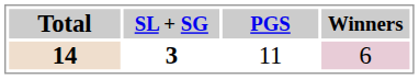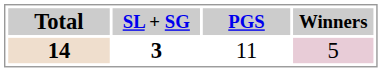 <table style="border: 1px solid #999; background-color:#FFFFFF; line-height:16px; text-align:center">
 <tr>
 <th style="background-color: #ccc;" width="70">Total</th>
 <th style="background-color: #ccc;" width="60"><small><a href='#'>SL</a> + <a href='#'>SG</a></small></th>
 <th style="background-color: #ccc;" width="60"><small><a href='#'>PGS</a></small></th>
 <th style="background-color: #ccc;" width="55"><small>Winners</small></th>
 </tr>
 <tr>
 <td bgcolor=#EFDECD><strong>14</strong></td>
 <td><strong>3</strong></td>
 <td>11</td>
-<td bgcolor=#E8CCD7>6</td>
+<td bgcolor=#E8CCD7>5</td>
 </tr>
 </table>
